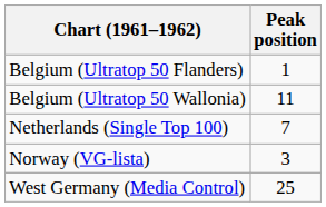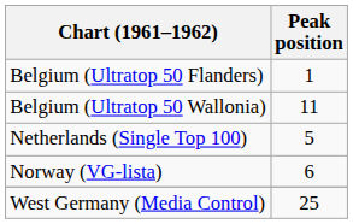 <table class="wikitable sortable">
 <tr>
 <th align="left">Chart (1961–1962)</th>
 <th style="text-align:center;">Peak<br>position</th>
 </tr>
 <tr>
 <td align="left">Belgium (<a href='#'>Ultratop 50</a> Flanders)</td>
 <td align="center">1</td>
 </tr>
 <tr>
 <td align="left">Belgium (<a href='#'>Ultratop 50</a> Wallonia)</td>
 <td align="center">11</td>
 </tr>
 <tr>
 <td align="left">Netherlands (<a href='#'>Single Top 100</a>)</td>
-<td align="center">7</td>
+<td align="center">5</td>
 </tr>
 <tr>
 <td align="left">Norway (<a href='#'>VG-lista</a>)</td>
-<td align="center">3</td>
+<td align="center">6</td>
 </tr>
 <tr>
 </tr>
 <tr>
 <td align="left">West Germany (<a href='#'>Media Control</a>)</td>
 <td align="center">25</td>
 </tr>
 </table>
